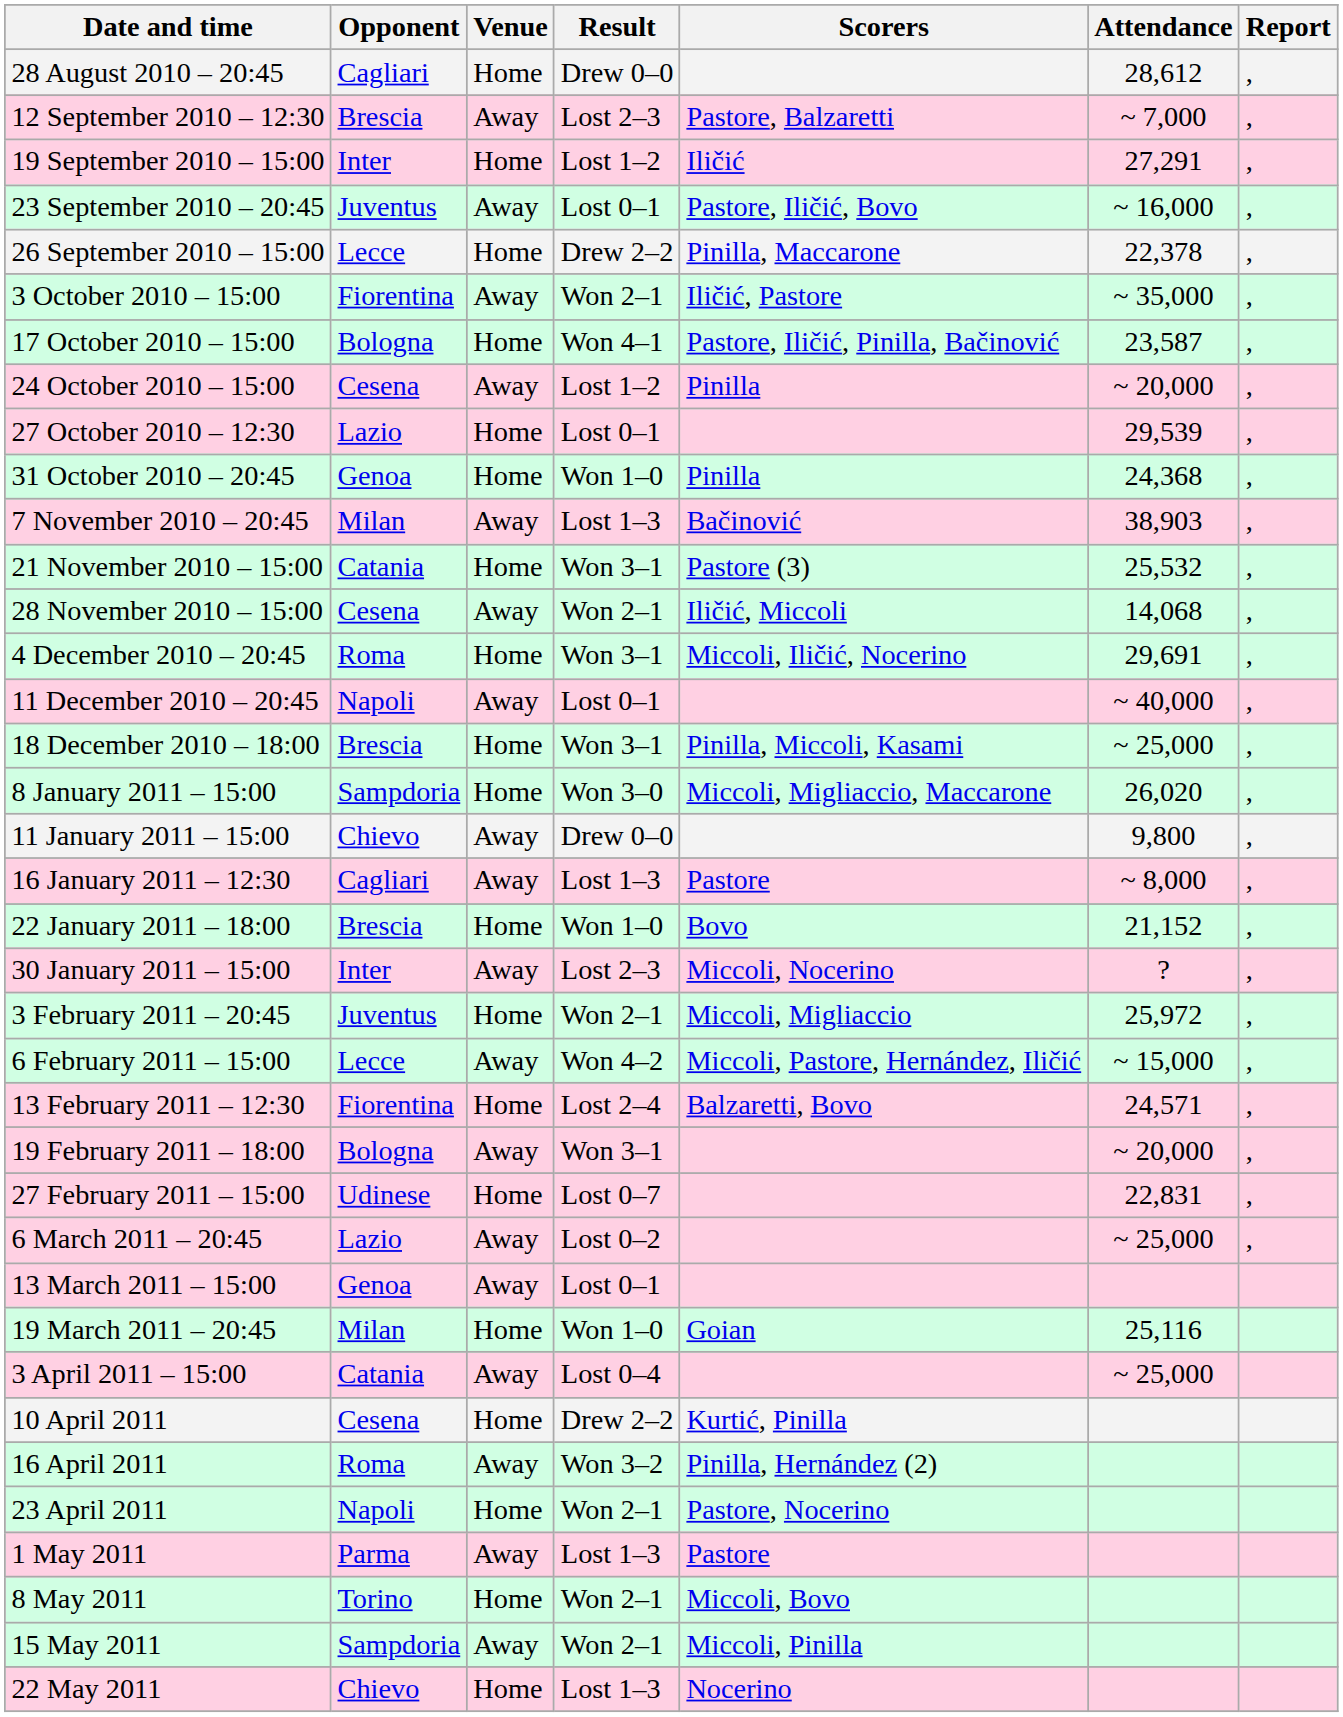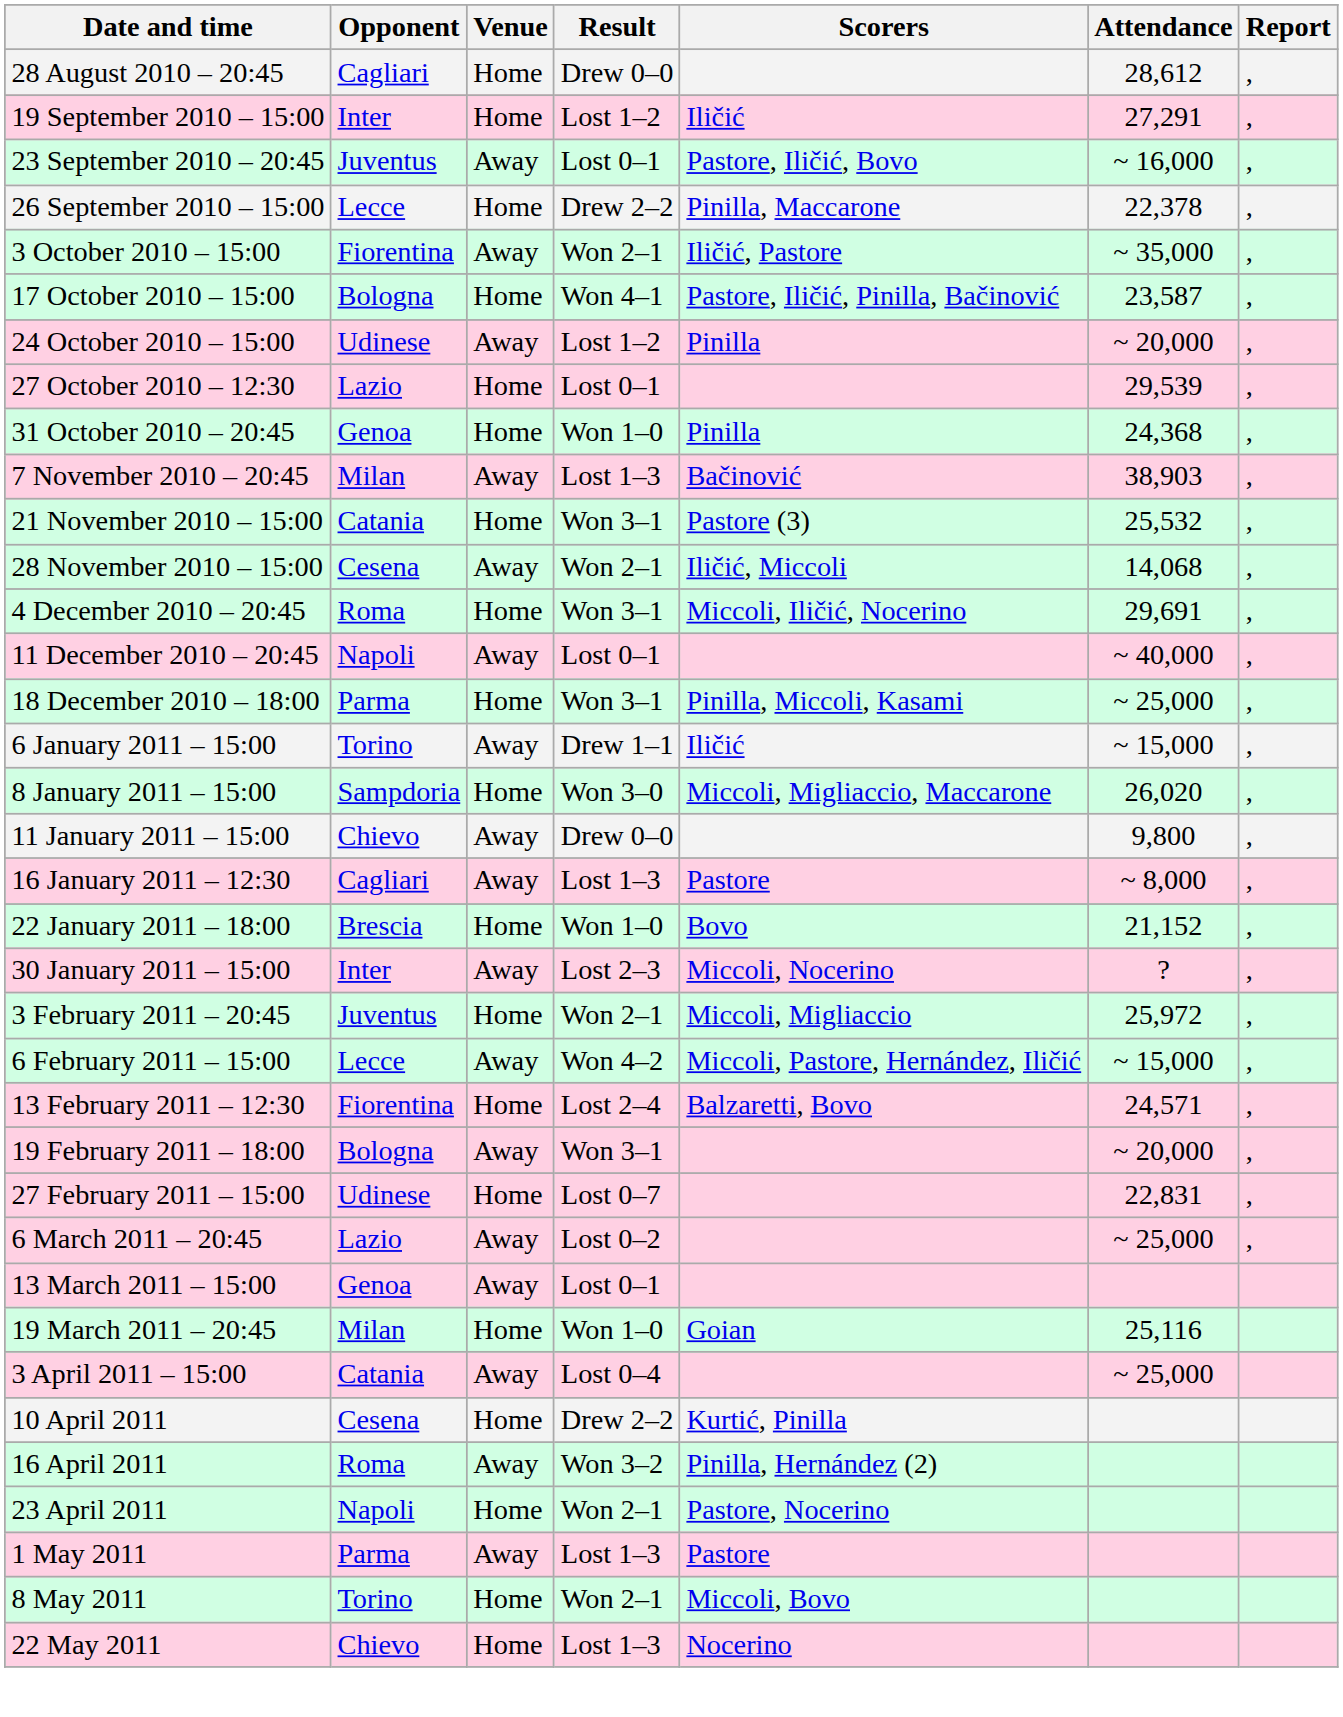 <table class="wikitable">
 <tr>
 <th>Date and time</th>
 <th>Opponent</th>
 <th>Venue</th>
 <th>Result</th>
 <th>Scorers</th>
 <th>Attendance</th>
 <th>Report</th>
 </tr>
 <tr style="background-color: #f3f3f3;">
 <td>28 August 2010 – 20:45</td>
 <td><a href='#'>Cagliari</a></td>
 <td>Home</td>
 <td>Drew 0–0</td>
 <td></td>
 <td align="center">28,612</td>
-<td> , </td>
-</tr>
-<tr style="background-color: #ffd0e3;">
-<td>12 September 2010 – 12:30</td>
-<td><a href='#'>Brescia</a></td>
-<td>Away</td>
-<td>Lost 2–3</td>
-<td><a href='#'>Pastore</a>, <a href='#'>Balzaretti</a></td>
-<td align="center">~ 7,000</td>
 <td> , </td>
 </tr>
 <tr style="background-color: #ffd0e3;">
 <td>19 September 2010 – 15:00</td>
 <td><a href='#'>Inter</a></td>
 <td>Home</td>
 <td>Lost 1–2</td>
 <td><a href='#'>Iličić</a></td>
 <td align="center">27,291</td>
 <td> , </td>
 </tr>
 <tr style="background-color: #d0ffe3;">
 <td>23 September 2010 – 20:45</td>
 <td><a href='#'>Juventus</a></td>
 <td>Away</td>
 <td>Lost 0–1</td>
 <td><a href='#'>Pastore</a>, <a href='#'>Iličić</a>, <a href='#'>Bovo</a></td>
 <td align="center">~ 16,000</td>
 <td> , </td>
 </tr>
 <tr style="background-color: #f3f3f3;">
 <td>26 September 2010 – 15:00</td>
 <td><a href='#'>Lecce</a></td>
 <td>Home</td>
 <td>Drew 2–2</td>
 <td><a href='#'>Pinilla</a>, <a href='#'>Maccarone</a></td>
 <td align="center">22,378</td>
 <td>, </td>
 </tr>
 <tr style="background-color: #d0ffe3;">
 <td>3 October 2010 – 15:00</td>
 <td><a href='#'>Fiorentina</a></td>
 <td>Away</td>
 <td>Won 2–1</td>
 <td><a href='#'>Iličić</a>, <a href='#'>Pastore</a></td>
 <td align="center">~ 35,000</td>
 <td> , </td>
 </tr>
 <tr style="background-color: #d0ffe3;">
 <td>17 October 2010 – 15:00</td>
 <td><a href='#'>Bologna</a></td>
 <td>Home</td>
 <td>Won 4–1</td>
 <td><a href='#'>Pastore</a>, <a href='#'>Iličić</a>, <a href='#'>Pinilla</a>, <a href='#'>Bačinović</a></td>
 <td align="center">23,587</td>
 <td>, </td>
 </tr>
 <tr style="background-color: #ffd0e3;">
 <td>24 October 2010 – 15:00</td>
-<td><a href='#'>Cesena</a></td>
+<td><a href='#'>Udinese</a></td>
 <td>Away</td>
 <td>Lost 1–2</td>
 <td><a href='#'>Pinilla</a></td>
 <td align="center">~ 20,000</td>
 <td>, </td>
 </tr>
 <tr style="background-color: #ffd0e3;">
 <td>27 October 2010 – 12:30</td>
 <td><a href='#'>Lazio</a></td>
 <td>Home</td>
 <td>Lost 0–1</td>
 <td></td>
 <td align="center">29,539</td>
 <td>, </td>
 </tr>
 <tr style="background-color: #d0ffe3;">
 <td>31 October 2010 – 20:45</td>
 <td><a href='#'>Genoa</a></td>
 <td>Home</td>
 <td>Won 1–0</td>
 <td><a href='#'>Pinilla</a></td>
 <td align="center">24,368</td>
 <td> , </td>
 </tr>
 <tr style="background-color: #ffd0e3;">
 <td>7 November 2010 – 20:45</td>
 <td><a href='#'>Milan</a></td>
 <td>Away</td>
 <td>Lost 1–3</td>
 <td><a href='#'>Bačinović</a></td>
 <td align="center">38,903</td>
 <td> , </td>
 </tr>
 <tr style="background-color: #d0ffe3;">
 <td>21 November 2010 – 15:00</td>
 <td><a href='#'>Catania</a></td>
 <td>Home</td>
 <td>Won 3–1</td>
 <td><a href='#'>Pastore</a> (3)</td>
 <td align="center">25,532</td>
 <td> , </td>
 </tr>
 <tr style="background-color: #d0ffe3;">
 <td>28 November 2010 – 15:00</td>
 <td><a href='#'>Cesena</a></td>
 <td>Away</td>
 <td>Won 2–1</td>
 <td><a href='#'>Iličić</a>, <a href='#'>Miccoli</a></td>
 <td align="center">14,068</td>
 <td>, </td>
 </tr>
 <tr style="background-color: #d0ffe3;">
 <td>4 December 2010 – 20:45</td>
 <td><a href='#'>Roma</a></td>
 <td>Home</td>
 <td>Won 3–1</td>
 <td><a href='#'>Miccoli</a>, <a href='#'>Iličić</a>, <a href='#'>Nocerino</a></td>
 <td align="center">29,691</td>
 <td> , </td>
 </tr>
 <tr style="background-color: #ffd0e3;">
 <td>11 December 2010 – 20:45</td>
 <td><a href='#'>Napoli</a></td>
 <td>Away</td>
 <td>Lost 0–1</td>
 <td></td>
 <td align="center">~ 40,000</td>
 <td>, </td>
 </tr>
 <tr style="background-color: #d0ffe3;">
 <td>18 December 2010 – 18:00</td>
-<td><a href='#'>Brescia</a></td>
+<td><a href='#'>Parma</a></td>
 <td>Home</td>
 <td>Won 3–1</td>
 <td><a href='#'>Pinilla</a>, <a href='#'>Miccoli</a>, <a href='#'>Kasami</a></td>
 <td align="center">~ 25,000</td>
 <td>, </td>
+</tr>
+<tr style="background-color: #f3f3f3;">
+<td>6 January 2011 – 15:00</td>
+<td><a href='#'>Torino</a></td>
+<td>Away</td>
+<td>Drew 1–1</td>
+<td><a href='#'>Iličić</a></td>
+<td align="center">~ 15,000</td>
+<td> , </td>
 </tr>
 <tr style="background-color: #d0ffe3;">
 <td>8 January 2011 – 15:00</td>
 <td><a href='#'>Sampdoria</a></td>
 <td>Home</td>
 <td>Won 3–0</td>
 <td><a href='#'>Miccoli</a>, <a href='#'>Migliaccio</a>, <a href='#'>Maccarone</a></td>
 <td align="center">26,020</td>
 <td> , </td>
 </tr>
 <tr style="background-color: #f3f3f3;">
 <td>11 January 2011 – 15:00</td>
 <td><a href='#'>Chievo</a></td>
 <td>Away</td>
 <td>Drew 0–0</td>
 <td></td>
 <td align="center">9,800</td>
 <td>, </td>
 </tr>
 <tr style="background-color: #ffd0e3;">
 <td>16 January 2011 – 12:30</td>
 <td><a href='#'>Cagliari</a></td>
 <td>Away</td>
 <td>Lost 1–3</td>
 <td><a href='#'>Pastore</a></td>
 <td align="center">~ 8,000</td>
 <td> , </td>
 </tr>
 <tr style="background-color: #d0ffe3;">
 <td>22 January 2011 – 18:00</td>
 <td><a href='#'>Brescia</a></td>
 <td>Home</td>
 <td>Won 1–0</td>
 <td><a href='#'>Bovo</a></td>
 <td align="center">21,152</td>
 <td>, </td>
 </tr>
 <tr style="background-color: #ffd0e3;">
 <td>30 January 2011 – 15:00</td>
 <td><a href='#'>Inter</a></td>
 <td>Away</td>
 <td>Lost 2–3</td>
 <td><a href='#'>Miccoli</a>, <a href='#'>Nocerino</a></td>
 <td align="center">?</td>
 <td>, </td>
 </tr>
 <tr style="background-color: #d0ffe3;">
 <td>3 February 2011 – 20:45</td>
 <td><a href='#'>Juventus</a></td>
 <td>Home</td>
 <td>Won 2–1</td>
 <td><a href='#'>Miccoli</a>, <a href='#'>Migliaccio</a></td>
 <td align="center">25,972</td>
 <td> , </td>
 </tr>
 <tr style="background-color: #d0ffe3;">
 <td>6 February 2011 – 15:00</td>
 <td><a href='#'>Lecce</a></td>
 <td>Away</td>
 <td>Won 4–2</td>
 <td><a href='#'>Miccoli</a>, <a href='#'>Pastore</a>, <a href='#'>Hernández</a>, <a href='#'>Iličić</a></td>
 <td align="center">~ 15,000</td>
 <td> , </td>
 </tr>
 <tr style="background-color: #ffd0e3;">
 <td>13 February 2011 – 12:30</td>
 <td><a href='#'>Fiorentina</a></td>
 <td>Home</td>
 <td>Lost 2–4</td>
 <td><a href='#'>Balzaretti</a>, <a href='#'>Bovo</a></td>
 <td align="center">24,571</td>
 <td> , </td>
 </tr>
 <tr style="background-color: #ffd0e3;">
 <td>19 February 2011 – 18:00</td>
 <td><a href='#'>Bologna</a></td>
 <td>Away</td>
 <td>Won 3–1</td>
 <td></td>
 <td align="center">~ 20,000</td>
 <td> , </td>
 </tr>
 <tr style="background-color: #ffd0e3;">
 <td>27 February 2011 – 15:00</td>
 <td><a href='#'>Udinese</a></td>
 <td>Home</td>
 <td>Lost 0–7</td>
 <td></td>
 <td align="center">22,831</td>
 <td> , </td>
 </tr>
 <tr style="background-color: #ffd0e3;">
 <td>6 March 2011 – 20:45</td>
 <td><a href='#'>Lazio</a></td>
 <td>Away</td>
 <td>Lost 0–2</td>
 <td></td>
 <td align="center">~ 25,000</td>
 <td> , </td>
 </tr>
 <tr style="background-color: #ffd0e3;">
 <td>13 March 2011 – 15:00</td>
 <td><a href='#'>Genoa</a></td>
 <td>Away</td>
 <td>Lost 0–1</td>
 <td></td>
 <td align="center"></td>
 <td></td>
 </tr>
 <tr style="background-color: #d0ffe3;">
 <td>19 March 2011 – 20:45</td>
 <td><a href='#'>Milan</a></td>
 <td>Home</td>
 <td>Won 1–0</td>
 <td><a href='#'>Goian</a></td>
 <td align="center">25,116</td>
 <td></td>
 </tr>
 <tr style="background-color: #ffd0e3;">
 <td>3 April 2011 – 15:00</td>
 <td><a href='#'>Catania</a></td>
 <td>Away</td>
 <td>Lost 0–4</td>
 <td></td>
 <td align="center">~ 25,000</td>
 <td></td>
 </tr>
 <tr style="background-color: #f3f3f3;">
 <td>10 April 2011</td>
 <td><a href='#'>Cesena</a></td>
 <td>Home</td>
 <td>Drew 2–2</td>
 <td><a href='#'>Kurtić</a>, <a href='#'>Pinilla</a></td>
 <td align="center"></td>
 <td> </td>
 </tr>
 <tr style="background-color: #d0ffe3;">
 <td>16 April 2011</td>
 <td><a href='#'>Roma</a></td>
 <td>Away</td>
 <td>Won 3–2</td>
 <td><a href='#'>Pinilla</a>, <a href='#'>Hernández</a> (2)</td>
 <td align="center"></td>
 <td> </td>
 </tr>
 <tr style="background-color: #d0ffe3;">
 <td>23 April 2011</td>
 <td><a href='#'>Napoli</a></td>
 <td>Home</td>
 <td>Won 2–1</td>
 <td><a href='#'>Pastore</a>, <a href='#'>Nocerino</a></td>
 <td align="center"></td>
 <td> </td>
 </tr>
 <tr style="background-color: #ffd0e3;">
 <td>1 May 2011</td>
 <td><a href='#'>Parma</a></td>
 <td>Away</td>
 <td>Lost 1–3</td>
 <td><a href='#'>Pastore</a></td>
 <td align="center"></td>
 <td> </td>
 </tr>
 <tr style="background-color: #d0ffe3;">
 <td>8 May 2011</td>
 <td><a href='#'>Torino</a></td>
 <td>Home</td>
 <td>Won 2–1</td>
 <td><a href='#'>Miccoli</a>, <a href='#'>Bovo</a></td>
 <td align="center"></td>
 <td> </td>
 </tr>
-<tr style="background-color: #d0ffe3;">
-<td>15 May 2011</td>
-<td><a href='#'>Sampdoria</a></td>
-<td>Away</td>
-<td>Won 2–1</td>
-<td><a href='#'>Miccoli</a>, <a href='#'>Pinilla</a></td>
-<td align="center"></td>
-<td> </td>
-</tr>
 <tr style="background-color: #ffd0e3;">
 <td>22 May 2011</td>
 <td><a href='#'>Chievo</a></td>
 <td>Home</td>
 <td>Lost 1–3</td>
 <td><a href='#'>Nocerino</a></td>
 <td align="center"></td>
 <td> </td>
 </tr>
 </table>
